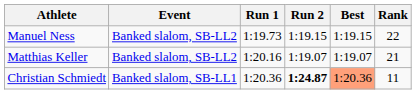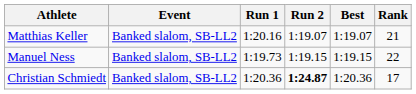 <table class=wikitable style="font-size:90%">
 <tr>
 <th>Athlete</th>
 <th>Event</th>
 <th>Run 1</th>
 <th>Run 2</th>
 <th>Best</th>
 <th>Rank</th>
 </tr>
 <tr>
+<td><a href='#'>Matthias Keller</a></td>
+<td><a href='#'>Banked slalom, SB-LL2</a></td>
+<td align="center">1:20.16</td>
+<td align="center">1:19.07</td>
+<td align="center">1:19.07</td>
+<td align="center">21</td>
+</tr>
+<tr>
 <td><a href='#'>Manuel Ness</a></td>
 <td><a href='#'>Banked slalom, SB-LL2</a></td>
 <td align="center">1:19.73</td>
 <td align="center">1:19.15</td>
 <td align="center">1:19.15</td>
 <td align="center">22</td>
 </tr>
 <tr>
-<td><a href='#'>Matthias Keller</a></td>
+<td><a href='#'>Christian Schmiedt</a></td>
 <td><a href='#'>Banked slalom, SB-LL2</a></td>
-<td align="center">1:20.16</td>
-<td align="center">1:19.07</td>
-<td align="center">1:19.07</td>
-<td align="center">21</td>
-</tr>
-<tr>
-<td><a href='#'>Christian Schmiedt</a></td>
-<td><a href='#'>Banked slalom, SB-LL1</a></td>
 <td align="center">1:20.36</td>
 <td align="center"><strong>1:24.87</strong></td>
-<td align="center" style="background: lightsalmon;">1:20.36</td>
-<td align="center">11</td>
+<td align="center">1:20.36</td>
+<td align="center">17</td>
 </tr>
 </table>
